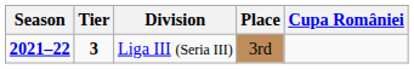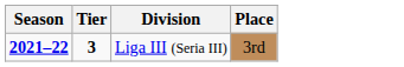 <table class="wikitable" style="text-align:center; font-size:90%">
 <tr>
 <th>Season</th>
 <th>Tier</th>
 <th>Division</th>
 <th>Place</th>
-<th><a href='#'>Cupa României</a></th>
 </tr>
 <tr>
 <td><strong><a href='#'>2021–22</a></strong></td>
 <td><strong>3</strong></td>
 <td><a href='#'>Liga III</a> <small>(Seria III)</small></td>
 <td align=center bgcolor=#BF8D5B>3rd</td>
-<td></td>
 </tr>
 </table>
